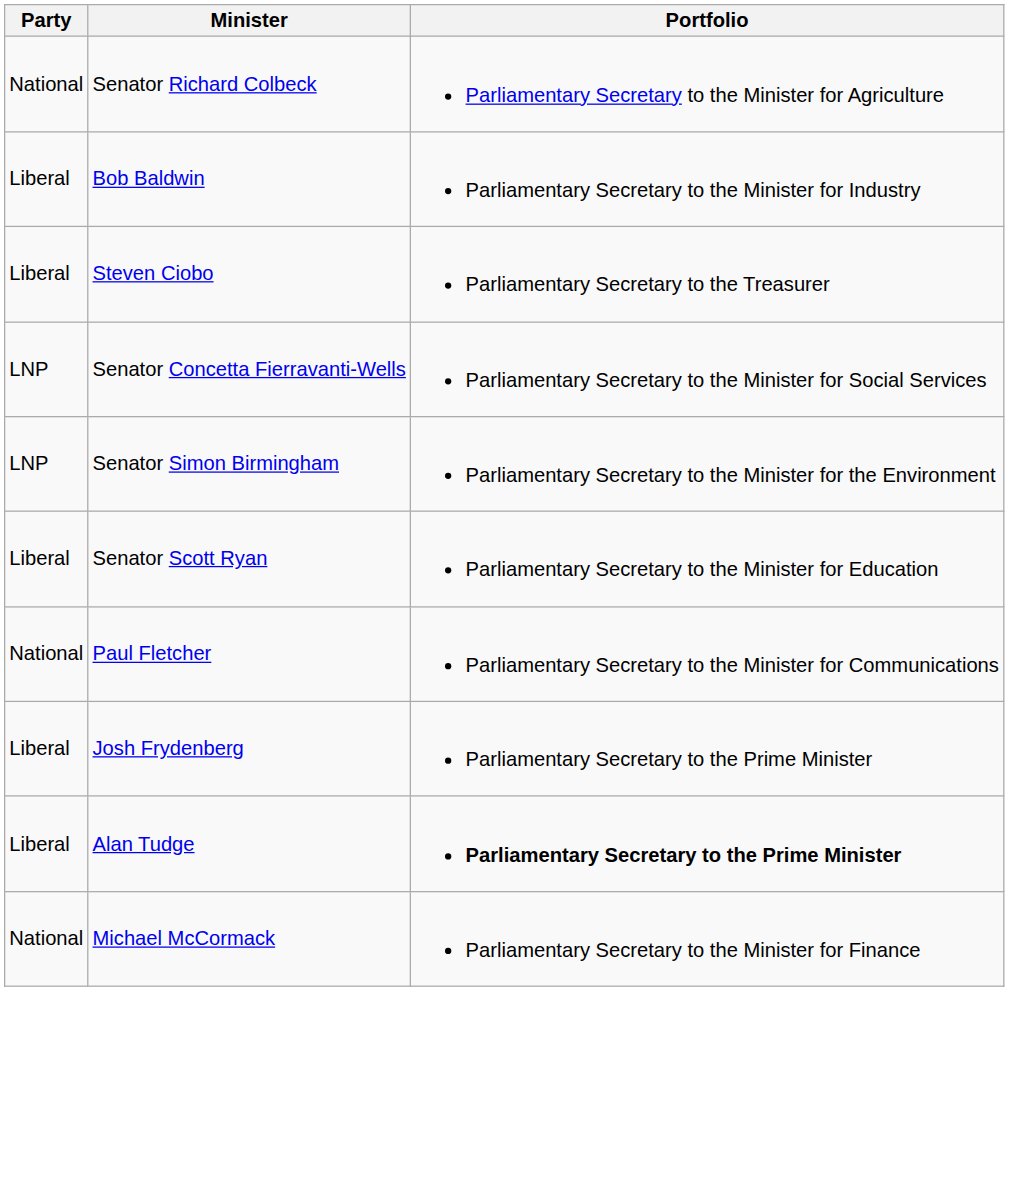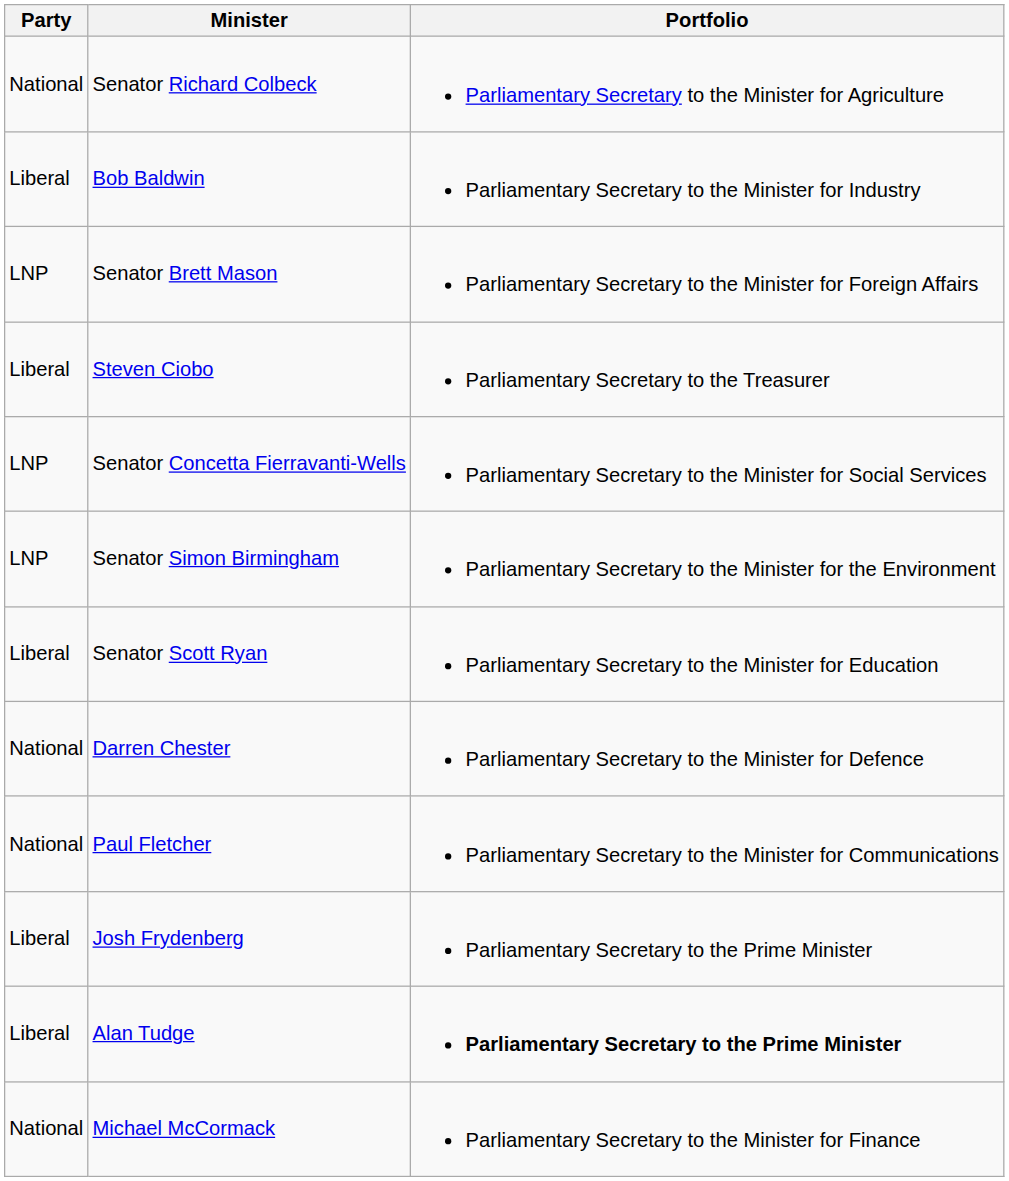 <table class="wikitable sortable">
 <tr>
 <th>Party</th>
 <th>Minister</th>
 <th>Portfolio</th>
 </tr>
 <tr>
 <td>National</td>
 <td>Senator <a href='#'>Richard Colbeck</a></td>
 <td><br><ul><li><a href='#'>Parliamentary Secretary</a> to the Minister for Agriculture</li></ul></td>
 </tr>
 <tr>
 <td>Liberal</td>
 <td><a href='#'>Bob Baldwin</a> </td>
 <td><br><ul><li>Parliamentary Secretary to the Minister for Industry</li></ul></td>
+</tr>
+<tr>
+<td>LNP</td>
+<td>Senator <a href='#'>Brett Mason</a></td>
+<td><br><ul><li>Parliamentary Secretary to the Minister for Foreign Affairs</li></ul></td>
 </tr>
 <tr>
 <td>Liberal</td>
 <td><a href='#'>Steven Ciobo</a> </td>
 <td><br><ul><li>Parliamentary Secretary to the Treasurer</li></ul></td>
 </tr>
 <tr>
 <td>LNP</td>
 <td>Senator <a href='#'>Concetta Fierravanti-Wells</a></td>
 <td><br><ul><li>Parliamentary Secretary to the Minister for Social Services</li></ul></td>
 </tr>
 <tr>
 <td>LNP</td>
 <td>Senator <a href='#'>Simon Birmingham</a></td>
 <td><br><ul><li>Parliamentary Secretary to the Minister for the Environment</li></ul></td>
 </tr>
 <tr>
 <td>Liberal</td>
 <td>Senator <a href='#'>Scott Ryan</a></td>
 <td><br><ul><li>Parliamentary Secretary to the Minister for Education</li></ul></td>
 </tr>
 <tr>
 <td>National</td>
+<td><a href='#'>Darren Chester</a> </td>
+<td><br><ul><li>Parliamentary Secretary to the Minister for Defence</li></ul></td>
+</tr>
+<tr>
+<td>National</td>
 <td><a href='#'>Paul Fletcher</a> </td>
 <td><br><ul><li>Parliamentary Secretary to the Minister for Communications</li></ul></td>
 </tr>
 <tr>
 <td>Liberal</td>
 <td><a href='#'>Josh Frydenberg</a> </td>
 <td><br><ul><li>Parliamentary Secretary to the Prime Minister</li></ul></td>
 </tr>
 <tr>
 <td>Liberal</td>
 <td><a href='#'>Alan Tudge</a> </td>
 <td><strong><br><ul><li>Parliamentary Secretary to the Prime Minister</li></ul></strong></td>
 </tr>
 <tr>
 <td>National</td>
 <td><a href='#'>Michael McCormack</a> </td>
 <td><br><ul><li>Parliamentary Secretary to the Minister for Finance</li></ul></td>
 </tr>
 </table>
